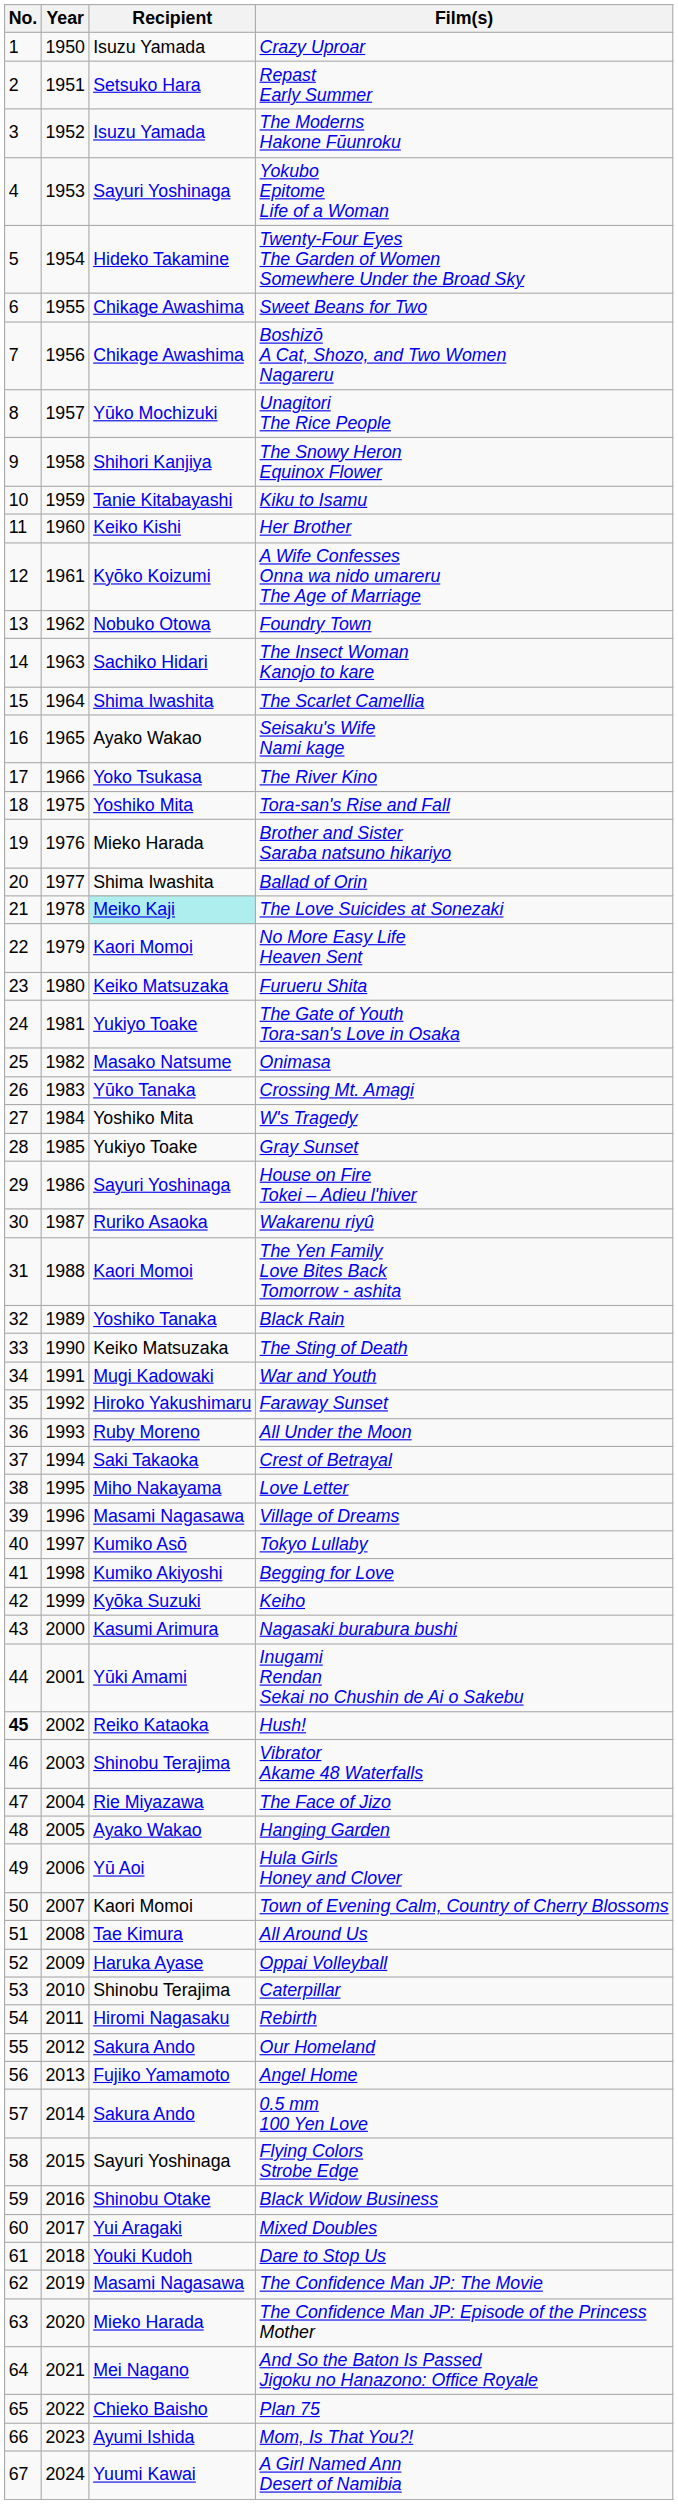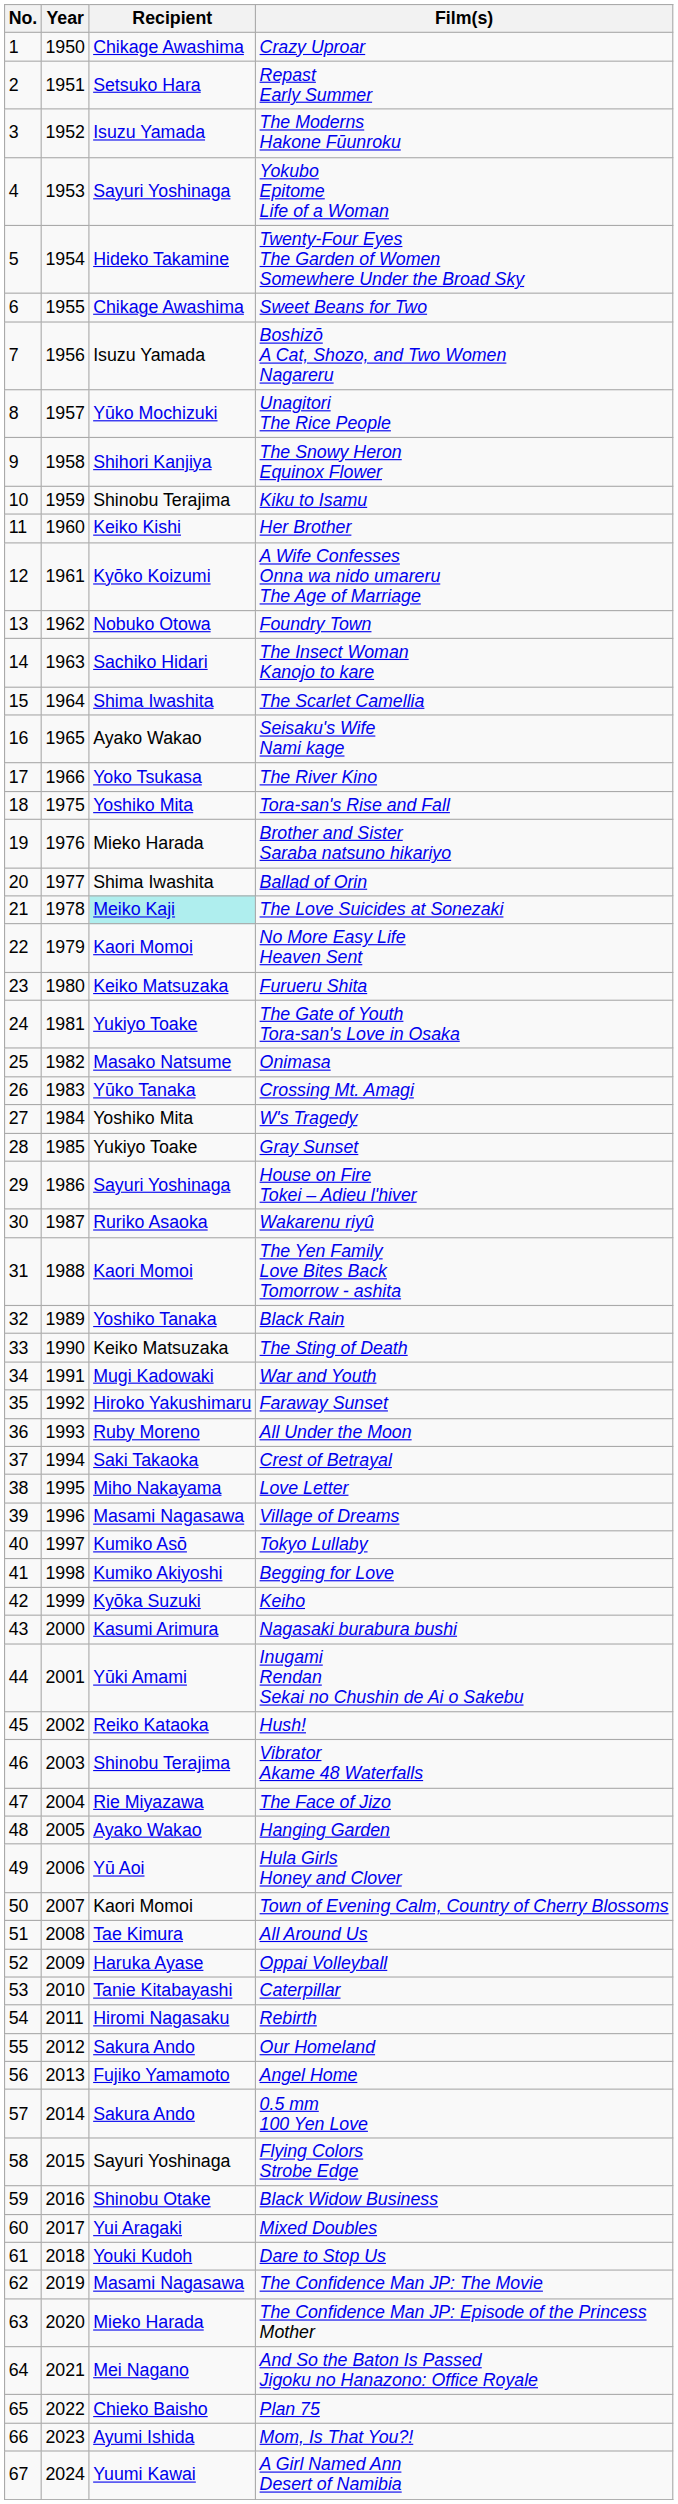 <table class="wikitable">
 <tr>
 <th>No.</th>
 <th>Year</th>
 <th>Recipient</th>
 <th>Film(s)</th>
 </tr>
 <tr>
 <td>1</td>
 <td>1950</td>
-<td>Isuzu Yamada</td>
+<td><a href='#'>Chikage Awashima</a></td>
 <td><em><a href='#'>Crazy Uproar</a></em></td>
 </tr>
 <tr>
 <td>2</td>
 <td>1951</td>
 <td><a href='#'>Setsuko Hara</a></td>
 <td><em><a href='#'>Repast</a></em><br><em><a href='#'>Early Summer</a></em></td>
 </tr>
 <tr>
 <td>3</td>
 <td>1952</td>
 <td><a href='#'>Isuzu Yamada</a></td>
 <td><em><a href='#'>The Moderns</a></em> <br> <em> <a href='#'>Hakone Fūunroku</a></em></td>
 </tr>
 <tr>
 <td>4</td>
 <td>1953</td>
 <td><a href='#'>Sayuri Yoshinaga</a></td>
 <td><em><a href='#'>Yokubo</a></em> <br><em><a href='#'>Epitome</a></em><br><em><a href='#'>Life of a Woman</a></em></td>
 </tr>
 <tr>
 <td>5</td>
 <td>1954</td>
 <td><a href='#'>Hideko Takamine</a></td>
 <td><em><a href='#'>Twenty-Four Eyes</a></em><br><em><a href='#'>The Garden of Women</a></em><br><em><a href='#'>Somewhere Under the Broad Sky</a></em></td>
 </tr>
 <tr>
 <td>6</td>
 <td>1955</td>
 <td><a href='#'>Chikage Awashima</a></td>
 <td><em><a href='#'>Sweet Beans for Two</a></em></td>
 </tr>
 <tr>
 <td>7</td>
 <td>1956</td>
-<td><a href='#'>Chikage Awashima</a></td>
+<td>Isuzu Yamada</td>
 <td><em><a href='#'>Boshizō</a></em><br><em><a href='#'>A Cat, Shozo, and Two Women</a></em><br><em><a href='#'>Nagareru</a></em></td>
 </tr>
 <tr>
 <td>8</td>
 <td>1957</td>
 <td><a href='#'>Yūko Mochizuki</a></td>
 <td><em><a href='#'>Unagitori</a></em><br><em><a href='#'>The Rice People</a></em></td>
 </tr>
 <tr>
 <td>9</td>
 <td>1958</td>
 <td><a href='#'>Shihori Kanjiya</a></td>
 <td><em><a href='#'>The Snowy Heron</a></em><br><em><a href='#'>Equinox Flower</a></em></td>
 </tr>
 <tr>
 <td>10</td>
 <td>1959</td>
-<td><a href='#'>Tanie Kitabayashi</a></td>
+<td>Shinobu Terajima</td>
 <td><em><a href='#'>Kiku to Isamu</a></em></td>
 </tr>
 <tr>
 <td>11</td>
 <td>1960</td>
 <td><a href='#'>Keiko Kishi</a></td>
 <td><em><a href='#'>Her Brother</a></em></td>
 </tr>
 <tr>
 <td>12</td>
 <td>1961</td>
 <td><a href='#'>Kyōko Koizumi</a></td>
 <td><em><a href='#'>A Wife Confesses</a></em><br><em><a href='#'>Onna wa nido umareru</a></em><br><em><a href='#'>The Age of Marriage</a></em></td>
 </tr>
 <tr>
 <td>13</td>
 <td>1962</td>
 <td><a href='#'>Nobuko Otowa</a></td>
 <td><em><a href='#'>Foundry Town</a></em></td>
 </tr>
 <tr>
 <td>14</td>
 <td>1963</td>
 <td><a href='#'>Sachiko Hidari</a></td>
 <td><em><a href='#'>The Insect Woman</a></em><br><em><a href='#'>Kanojo to kare</a></em></td>
 </tr>
 <tr>
 <td>15</td>
 <td>1964</td>
 <td><a href='#'>Shima Iwashita</a></td>
 <td><em><a href='#'>The Scarlet Camellia</a></em></td>
 </tr>
 <tr>
 <td>16</td>
 <td>1965</td>
 <td>Ayako Wakao</td>
 <td><em><a href='#'>Seisaku's Wife</a></em><br><em><a href='#'>Nami kage</a></em></td>
 </tr>
 <tr>
 <td>17</td>
 <td>1966</td>
 <td><a href='#'>Yoko Tsukasa</a></td>
 <td><em><a href='#'>The River Kino</a></em></td>
 </tr>
 <tr>
 <td>18</td>
 <td>1975</td>
 <td><a href='#'>Yoshiko Mita</a></td>
 <td><em><a href='#'>Tora-san's Rise and Fall</a></em></td>
 </tr>
 <tr>
 <td>19</td>
 <td>1976</td>
 <td>Mieko Harada</td>
 <td><em><a href='#'>Brother and Sister</a></em><br><em><a href='#'>Saraba natsuno hikariyo</a></em></td>
 </tr>
 <tr>
 <td>20</td>
 <td>1977</td>
 <td>Shima Iwashita</td>
 <td><em><a href='#'>Ballad of Orin</a></em></td>
 </tr>
 <tr>
 <td>21</td>
 <td>1978</td>
 <td style="background: paleturquoise;"><a href='#'>Meiko Kaji</a></td>
 <td><em><a href='#'>The Love Suicides at Sonezaki</a></em></td>
 </tr>
 <tr>
 <td>22</td>
 <td>1979</td>
 <td><a href='#'>Kaori Momoi</a></td>
 <td><em><a href='#'>No More Easy Life</a></em><br><em><a href='#'>Heaven Sent</a></em></td>
 </tr>
 <tr>
 <td>23</td>
 <td>1980</td>
 <td><a href='#'>Keiko Matsuzaka</a></td>
 <td><em><a href='#'>Furueru Shita</a></em></td>
 </tr>
 <tr>
 <td>24</td>
 <td>1981</td>
 <td><a href='#'>Yukiyo Toake</a></td>
 <td><em><a href='#'>The Gate of Youth</a></em><br><em><a href='#'>Tora-san's Love in Osaka</a></em></td>
 </tr>
 <tr>
 <td>25</td>
 <td>1982</td>
 <td><a href='#'>Masako Natsume</a></td>
 <td><em><a href='#'>Onimasa</a></em></td>
 </tr>
 <tr>
 <td>26</td>
 <td>1983</td>
 <td><a href='#'>Yūko Tanaka</a></td>
 <td><em><a href='#'>Crossing Mt. Amagi</a></em></td>
 </tr>
 <tr>
 <td>27</td>
 <td>1984</td>
 <td>Yoshiko Mita</td>
 <td><em><a href='#'>W's Tragedy</a></em></td>
 </tr>
 <tr>
 <td>28</td>
 <td>1985</td>
 <td>Yukiyo Toake</td>
 <td><em><a href='#'>Gray Sunset</a></em></td>
 </tr>
 <tr>
 <td>29</td>
 <td>1986</td>
 <td><a href='#'>Sayuri Yoshinaga</a></td>
 <td><em><a href='#'>House on Fire</a></em><br><em><a href='#'>Tokei – Adieu l'hiver</a></em></td>
 </tr>
 <tr>
 <td>30</td>
 <td>1987</td>
 <td><a href='#'>Ruriko Asaoka</a></td>
 <td><em><a href='#'>Wakarenu riyû</a></em></td>
 </tr>
 <tr>
 <td>31</td>
 <td>1988</td>
 <td><a href='#'>Kaori Momoi</a></td>
 <td><em><a href='#'>The Yen Family</a></em><br><em><a href='#'>Love Bites Back</a></em><br><em><a href='#'>Tomorrow - ashita</a></em></td>
 </tr>
 <tr>
 <td>32</td>
 <td>1989</td>
 <td><a href='#'>Yoshiko Tanaka</a></td>
 <td><em><a href='#'>Black Rain</a></em></td>
 </tr>
 <tr>
 <td>33</td>
 <td>1990</td>
 <td>Keiko Matsuzaka</td>
 <td><em><a href='#'>The Sting of Death</a></em></td>
 </tr>
 <tr>
 <td>34</td>
 <td>1991</td>
 <td><a href='#'>Mugi Kadowaki</a></td>
 <td><em><a href='#'>War and Youth</a></em></td>
 </tr>
 <tr>
 <td>35</td>
 <td>1992</td>
 <td><a href='#'>Hiroko Yakushimaru</a></td>
 <td><em><a href='#'>Faraway Sunset</a></em></td>
 </tr>
 <tr>
 <td>36</td>
 <td>1993</td>
 <td><a href='#'>Ruby Moreno</a></td>
 <td><em><a href='#'>All Under the Moon</a></em></td>
 </tr>
 <tr>
 <td>37</td>
 <td>1994</td>
 <td><a href='#'>Saki Takaoka</a></td>
 <td><em><a href='#'>Crest of Betrayal</a></em></td>
 </tr>
 <tr>
 <td>38</td>
 <td>1995</td>
 <td><a href='#'>Miho Nakayama</a></td>
 <td><em><a href='#'>Love Letter</a></em></td>
 </tr>
 <tr>
 <td>39</td>
 <td>1996</td>
 <td><a href='#'>Masami Nagasawa</a></td>
 <td><em><a href='#'>Village of Dreams</a></em></td>
 </tr>
 <tr>
 <td>40</td>
 <td>1997</td>
 <td><a href='#'>Kumiko Asō</a></td>
 <td><em><a href='#'>Tokyo Lullaby</a></em></td>
 </tr>
 <tr>
 <td>41</td>
 <td>1998</td>
 <td><a href='#'>Kumiko Akiyoshi</a></td>
 <td><em><a href='#'>Begging for Love</a></em></td>
 </tr>
 <tr>
 <td>42</td>
 <td>1999</td>
 <td><a href='#'>Kyōka Suzuki</a></td>
 <td><em><a href='#'>Keiho</a></em></td>
 </tr>
 <tr>
 <td>43</td>
 <td>2000</td>
 <td><a href='#'>Kasumi Arimura</a></td>
 <td><em><a href='#'>Nagasaki burabura bushi</a></em></td>
 </tr>
 <tr>
 <td>44</td>
 <td>2001</td>
 <td><a href='#'>Yūki Amami</a></td>
 <td><em><a href='#'>Inugami</a></em><br><em><a href='#'>Rendan</a></em><br><em><a href='#'>Sekai no Chushin de Ai o Sakebu</a></em></td>
 </tr>
 <tr>
-<td><strong>45</strong></td>
+<td>45</td>
 <td>2002</td>
 <td><a href='#'>Reiko Kataoka</a></td>
 <td><em><a href='#'>Hush!</a></em></td>
 </tr>
 <tr>
 <td>46</td>
 <td>2003</td>
 <td><a href='#'>Shinobu Terajima</a></td>
 <td><em><a href='#'>Vibrator</a></em><br><em><a href='#'>Akame 48 Waterfalls</a></em></td>
 </tr>
 <tr>
 <td>47</td>
 <td>2004</td>
 <td><a href='#'>Rie Miyazawa</a></td>
 <td><em><a href='#'>The Face of Jizo</a></em></td>
 </tr>
 <tr>
 <td>48</td>
 <td>2005</td>
 <td><a href='#'>Ayako Wakao</a></td>
 <td><em><a href='#'>Hanging Garden</a></em></td>
 </tr>
 <tr>
 <td>49</td>
 <td>2006</td>
 <td><a href='#'>Yū Aoi</a></td>
 <td><em><a href='#'>Hula Girls</a></em><br><em><a href='#'>Honey and Clover</a></em></td>
 </tr>
 <tr>
 <td>50</td>
 <td>2007</td>
 <td>Kaori Momoi</td>
 <td><em><a href='#'>Town of Evening Calm, Country of Cherry Blossoms</a></em></td>
 </tr>
 <tr>
 <td>51</td>
 <td>2008</td>
 <td><a href='#'>Tae Kimura</a></td>
 <td><em><a href='#'>All Around Us</a></em></td>
 </tr>
 <tr>
 <td>52</td>
 <td>2009</td>
 <td><a href='#'>Haruka Ayase</a></td>
 <td><em><a href='#'>Oppai Volleyball</a></em></td>
 </tr>
 <tr>
 <td>53</td>
 <td>2010</td>
-<td>Shinobu Terajima</td>
+<td><a href='#'>Tanie Kitabayashi</a></td>
 <td><em><a href='#'>Caterpillar</a></em></td>
 </tr>
 <tr>
 <td>54</td>
 <td>2011</td>
 <td><a href='#'>Hiromi Nagasaku</a></td>
 <td><em><a href='#'>Rebirth</a></em></td>
 </tr>
 <tr>
 <td>55</td>
 <td>2012</td>
 <td><a href='#'>Sakura Ando</a></td>
 <td><em><a href='#'>Our Homeland</a></em></td>
 </tr>
 <tr>
 <td>56</td>
 <td>2013</td>
 <td><a href='#'>Fujiko Yamamoto</a></td>
 <td><em><a href='#'>Angel Home</a></em></td>
 </tr>
 <tr>
 <td>57</td>
 <td>2014</td>
 <td><a href='#'>Sakura Ando</a></td>
 <td><em><a href='#'>0.5 mm</a></em><br><em><a href='#'>100 Yen Love</a></em></td>
 </tr>
 <tr>
 <td>58</td>
 <td>2015</td>
 <td>Sayuri Yoshinaga</td>
 <td><em><a href='#'>Flying Colors</a></em><br><em><a href='#'>Strobe Edge</a></em></td>
 </tr>
 <tr>
 <td>59</td>
 <td>2016</td>
 <td><a href='#'>Shinobu Otake</a></td>
 <td><em><a href='#'>Black Widow Business</a></em></td>
 </tr>
 <tr>
 <td>60</td>
 <td>2017</td>
 <td><a href='#'>Yui Aragaki</a></td>
 <td><em><a href='#'>Mixed Doubles</a></em></td>
 </tr>
 <tr>
 <td>61</td>
 <td>2018</td>
 <td><a href='#'>Youki Kudoh</a></td>
 <td><em><a href='#'>Dare to Stop Us</a></em></td>
 </tr>
 <tr>
 <td>62</td>
 <td>2019</td>
 <td><a href='#'>Masami Nagasawa</a></td>
 <td><em><a href='#'>The Confidence Man JP: The Movie</a></em></td>
 </tr>
 <tr>
 <td>63</td>
 <td>2020</td>
 <td><a href='#'>Mieko Harada</a></td>
 <td><em><a href='#'>The Confidence Man JP: Episode of the Princess</a></em><br><em>Mother</em></td>
 </tr>
 <tr>
 <td>64</td>
 <td>2021</td>
 <td><a href='#'>Mei Nagano</a></td>
 <td><em><a href='#'>And So the Baton Is Passed</a></em><br><em><a href='#'>Jigoku no Hanazono: Office Royale</a></em></td>
 </tr>
 <tr>
 <td>65</td>
 <td>2022</td>
 <td><a href='#'>Chieko Baisho</a></td>
 <td><em><a href='#'>Plan 75</a></em></td>
 </tr>
 <tr>
 <td>66</td>
 <td>2023</td>
 <td><a href='#'>Ayumi Ishida</a></td>
 <td><em><a href='#'>Mom, Is That You?!</a></em></td>
 </tr>
 <tr>
 <td>67</td>
 <td>2024</td>
 <td><a href='#'>Yuumi Kawai</a></td>
 <td><em><a href='#'>A Girl Named Ann</a></em><br><em><a href='#'>Desert of Namibia</a></em></td>
 </tr>
 <tr>
 </tr>
 </table>
